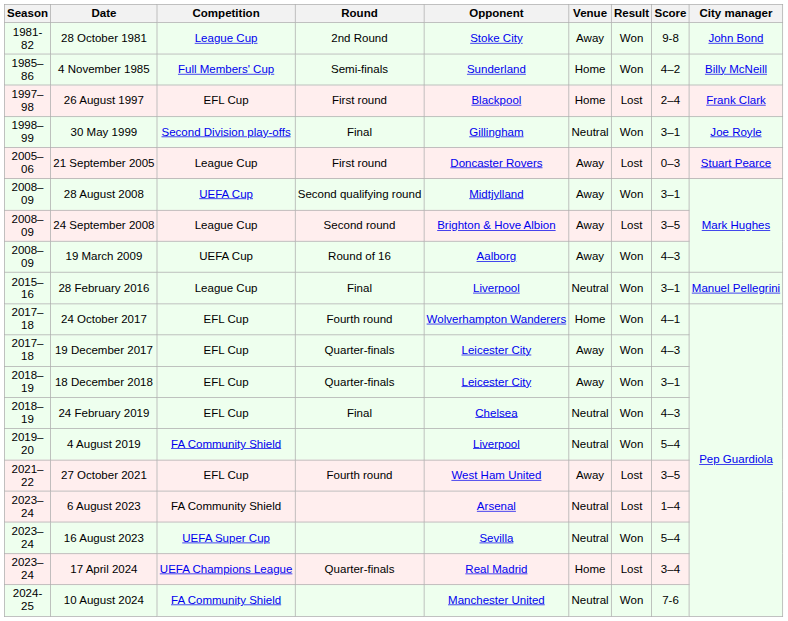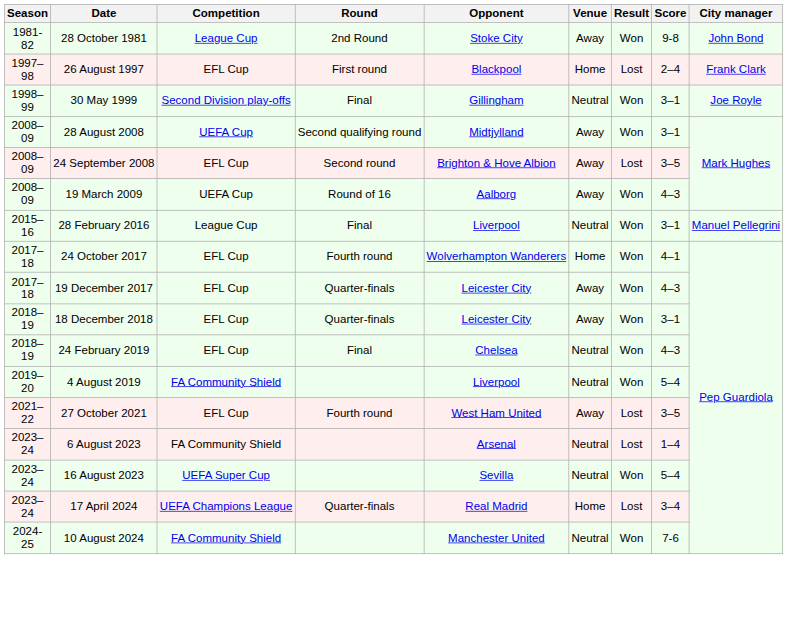 <table class="wikitable collapsible collapsed" style="text-align: center;">
 <tr>
 <th style="width: 3em;">Season</th>
 <th>Date</th>
 <th>Competition</th>
 <th>Round</th>
 <th>Opponent</th>
 <th>Venue</th>
 <th>Result</th>
 <th>Score</th>
 <th>City manager</th>
 </tr>
 <tr bgcolor="#EEFFEE">
 <td>1981-82</td>
 <td>28 October 1981</td>
 <td><a href='#'>League Cup</a></td>
 <td>2nd Round</td>
 <td><a href='#'>Stoke City</a></td>
 <td>Away</td>
 <td>Won</td>
 <td>9-8</td>
 <td> <a href='#'>John Bond</a></td>
 </tr>
-<tr bgcolor="#EEFFEE">
-<td>1985–86</td>
-<td>4 November 1985</td>
-<td><a href='#'>Full Members' Cup</a></td>
-<td>Semi-finals</td>
-<td><a href='#'>Sunderland</a></td>
-<td>Home</td>
-<td>Won</td>
-<td>4–2</td>
-<td> <a href='#'>Billy McNeill</a></td>
-</tr>
 <tr bgcolor="#FFEEEE">
 <td>1997–98</td>
 <td>26 August 1997</td>
 <td>EFL Cup</td>
 <td>First round</td>
 <td><a href='#'>Blackpool</a></td>
 <td>Home</td>
 <td>Lost</td>
 <td>2–4</td>
 <td> <a href='#'>Frank Clark</a></td>
 </tr>
 <tr bgcolor="#EEFFEE">
 <td>1998–99</td>
 <td>30 May 1999</td>
 <td><a href='#'>Second Division play-offs</a></td>
 <td>Final</td>
 <td><a href='#'>Gillingham</a></td>
 <td>Neutral</td>
 <td>Won</td>
 <td>3–1</td>
 <td> <a href='#'>Joe Royle</a></td>
 </tr>
-<tr bgcolor="#FFEEEE">
-<td>2005–06</td>
-<td>21 September 2005</td>
-<td>League Cup</td>
-<td>First round</td>
-<td><a href='#'>Doncaster Rovers</a></td>
-<td>Away</td>
-<td>Lost</td>
-<td>0–3</td>
-<td> <a href='#'>Stuart Pearce</a></td>
-</tr>
 <tr bgcolor="#EEFFEE">
 <td>2008–09</td>
 <td>28 August 2008</td>
 <td><a href='#'>UEFA Cup</a></td>
 <td>Second qualifying round</td>
 <td><a href='#'>Midtjylland</a></td>
 <td>Away</td>
 <td>Won</td>
 <td>3–1</td>
 <td rowspan="3"> <a href='#'>Mark Hughes</a></td>
 </tr>
 <tr bgcolor="#FFEEEE">
 <td>2008–09</td>
 <td>24 September 2008</td>
-<td>League Cup</td>
+<td>EFL Cup</td>
 <td>Second round</td>
 <td><a href='#'>Brighton & Hove Albion</a></td>
 <td>Away</td>
 <td>Lost</td>
 <td>3–5</td>
 </tr>
 <tr bgcolor="#EEFFEE">
 <td>2008–09</td>
 <td>19 March 2009</td>
 <td>UEFA Cup</td>
 <td>Round of 16</td>
 <td><a href='#'>Aalborg</a></td>
 <td>Away</td>
 <td>Won</td>
 <td>4–3</td>
 </tr>
 <tr bgcolor="#EEFFEE">
 <td>2015–16</td>
 <td>28 February 2016</td>
 <td>League Cup</td>
 <td>Final</td>
 <td><a href='#'>Liverpool</a></td>
 <td>Neutral</td>
 <td>Won</td>
 <td>3–1</td>
 <td> <a href='#'>Manuel Pellegrini</a></td>
 </tr>
 <tr bgcolor="#EEFFEE">
 <td>2017–18</td>
 <td>24 October 2017</td>
 <td>EFL Cup</td>
 <td>Fourth round</td>
 <td><a href='#'>Wolverhampton Wanderers</a></td>
 <td>Home</td>
 <td>Won</td>
 <td>4–1</td>
 <td rowspan="10"> <a href='#'>Pep Guardiola</a></td>
 </tr>
 <tr bgcolor="#EEFFEE">
 <td>2017–18</td>
 <td>19 December 2017</td>
 <td>EFL Cup</td>
 <td>Quarter-finals</td>
 <td><a href='#'>Leicester City</a></td>
 <td>Away</td>
 <td>Won</td>
 <td>4–3</td>
 </tr>
 <tr bgcolor="#EEFFEE">
 <td>2018–19</td>
 <td>18 December 2018</td>
 <td>EFL Cup</td>
 <td>Quarter-finals</td>
 <td><a href='#'>Leicester City</a></td>
 <td>Away</td>
 <td>Won</td>
 <td>3–1</td>
 </tr>
 <tr bgcolor="#EEFFEE">
 <td>2018–19</td>
 <td>24 February 2019</td>
 <td>EFL Cup</td>
 <td>Final</td>
 <td><a href='#'>Chelsea</a></td>
 <td>Neutral</td>
 <td>Won</td>
 <td>4–3</td>
 </tr>
 <tr bgcolor="#EEFFEE">
 <td>2019–20</td>
 <td>4 August 2019</td>
 <td><a href='#'>FA Community Shield</a></td>
 <td></td>
 <td><a href='#'>Liverpool</a></td>
 <td>Neutral</td>
 <td>Won</td>
 <td>5–4</td>
 </tr>
 <tr bgcolor="#FFEEEE">
 <td>2021–22</td>
 <td>27 October 2021</td>
 <td>EFL Cup</td>
 <td>Fourth round</td>
 <td><a href='#'>West Ham United</a></td>
 <td>Away</td>
 <td>Lost</td>
 <td>3–5</td>
 </tr>
 <tr bgcolor="#FFEEEE">
 <td>2023–24</td>
 <td>6 August 2023</td>
 <td>FA Community Shield</td>
 <td></td>
 <td><a href='#'>Arsenal</a></td>
 <td>Neutral</td>
 <td>Lost</td>
 <td>1–4</td>
 </tr>
 <tr bgcolor="#EEFFEE">
 <td>2023–24</td>
 <td>16 August 2023</td>
 <td><a href='#'>UEFA Super Cup</a></td>
 <td></td>
 <td><a href='#'>Sevilla</a></td>
 <td>Neutral</td>
 <td>Won</td>
 <td>5–4</td>
 </tr>
 <tr bgcolor="#FFEEEE">
 <td>2023–24</td>
 <td>17 April 2024</td>
 <td><a href='#'>UEFA Champions League</a></td>
 <td>Quarter-finals</td>
 <td><a href='#'>Real Madrid</a></td>
 <td>Home</td>
 <td>Lost</td>
 <td>3–4</td>
 </tr>
 <tr bgcolor="#EEFFEE">
 <td>2024-25</td>
 <td>10 August 2024</td>
 <td><a href='#'>FA Community Shield</a></td>
 <td></td>
 <td><a href='#'>Manchester United</a></td>
 <td>Neutral</td>
 <td>Won</td>
 <td>7-6</td>
 </tr>
 </table>
